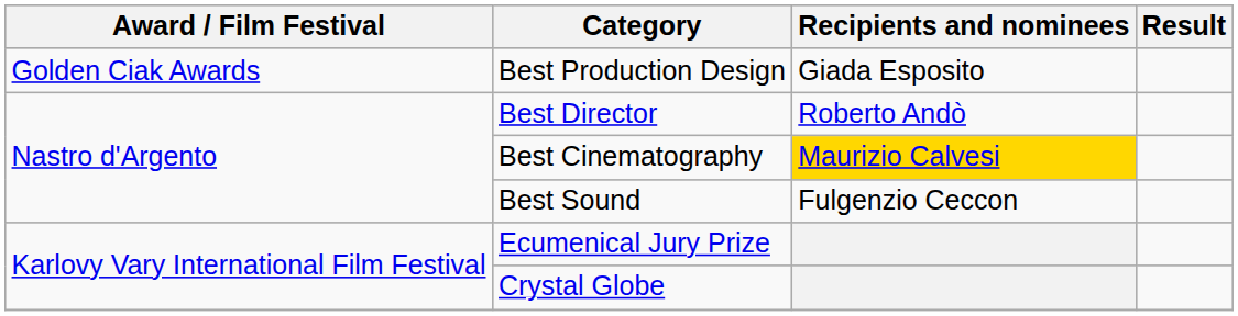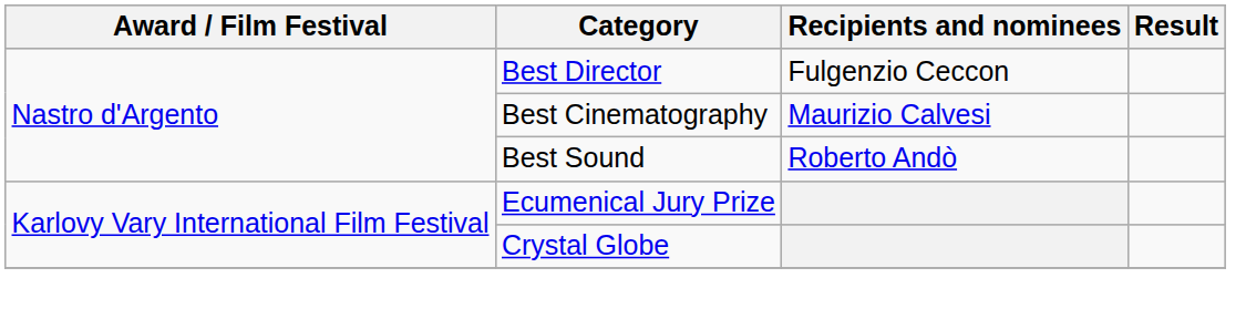 <table class="wikitable plainrowheaders sortable">
 <tr style="background:#ccc; text-align:center;">
 <th scope="col">Award / Film Festival</th>
 <th scope="col">Category</th>
 <th scope="col">Recipients and nominees</th>
 <th scope="col">Result</th>
 </tr>
 <tr>
-<td><a href='#'>Golden Ciak Awards</a></td>
-<td>Best Production Design</td>
-<td>Giada Esposito</td>
-<td></td>
-</tr>
-<tr>
 <td rowspan=3><a href='#'>Nastro d'Argento</a></td>
 <td><a href='#'>Best Director</a></td>
-<td><a href='#'>Roberto Andò</a></td>
+<td>Fulgenzio Ceccon</td>
 <td></td>
 </tr>
 <tr>
 <td>Best Cinematography</td>
-<td style="background: gold;"><a href='#'>Maurizio Calvesi</a></td>
+<td><a href='#'>Maurizio Calvesi</a></td>
 <td></td>
 </tr>
 <tr>
 <td>Best Sound</td>
-<td>Fulgenzio Ceccon</td>
+<td><a href='#'>Roberto Andò</a></td>
 <td></td>
 </tr>
 <tr>
 <td rowspan=2><a href='#'>Karlovy Vary International Film Festival</a></td>
 <td><a href='#'>Ecumenical Jury Prize</a></td>
 <th></th>
 <td></td>
 </tr>
 <tr>
 <td><a href='#'>Crystal Globe</a></td>
 <th></th>
 <td></td>
 </tr>
 <tr>
 </tr>
 </table>
